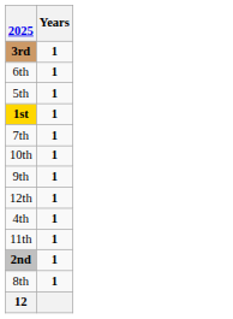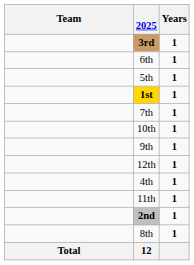 <table class="wikitable" style="text-align:center; font-size:90%">
 <tr>
+<th width=170>Team</th>
 <th><br><a href='#'>2025</a></th>
 <th>Years</th>
 </tr>
 <tr>
+<td align=left></td>
 <td bgcolor=cc9966><strong>3rd</strong></td>
 <td><strong>1</strong></td>
 </tr>
 <tr>
+<td align=left></td>
 <td>6th</td>
 <td><strong>1</strong></td>
 </tr>
 <tr>
+<td align=left></td>
 <td>5th</td>
 <td><strong>1</strong></td>
 </tr>
 <tr>
+<td align=left></td>
 <td bgcolor=gold><strong>1st</strong></td>
 <td><strong>1</strong></td>
 </tr>
 <tr>
+<td align=left></td>
 <td>7th</td>
 <td><strong>1</strong></td>
 </tr>
 <tr>
+<td align=left></td>
 <td>10th</td>
 <td><strong>1</strong></td>
 </tr>
 <tr>
+<td align=left></td>
 <td>9th</td>
 <td><strong>1</strong></td>
 </tr>
 <tr>
+<td align=left></td>
 <td>12th</td>
 <td><strong>1</strong></td>
 </tr>
 <tr>
+<td align=left></td>
 <td>4th</td>
 <td><strong>1</strong></td>
 </tr>
 <tr>
+<td align=left></td>
 <td>11th</td>
 <td><strong>1</strong></td>
 </tr>
 <tr>
+<td align=left></td>
 <td bgcolor=silver><strong>2nd</strong></td>
 <td><strong>1</strong></td>
 </tr>
 <tr>
+<td align=left></td>
 <td>8th</td>
 <td><strong>1</strong></td>
 </tr>
 <tr>
+<th>Total</th>
 <th>12</th>
 <th></th>
 </tr>
 </table>
